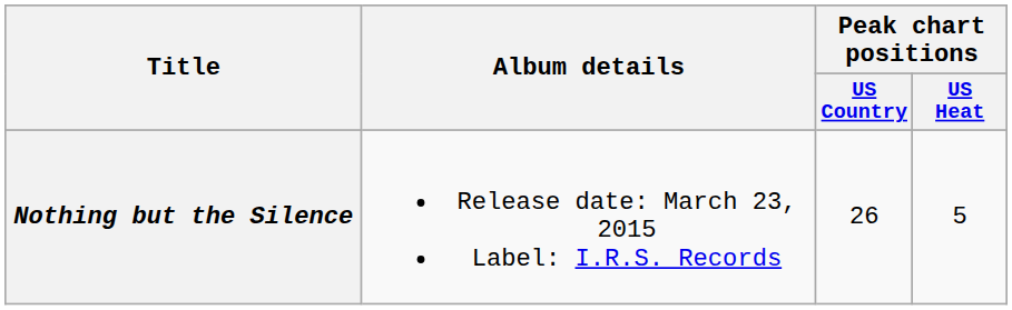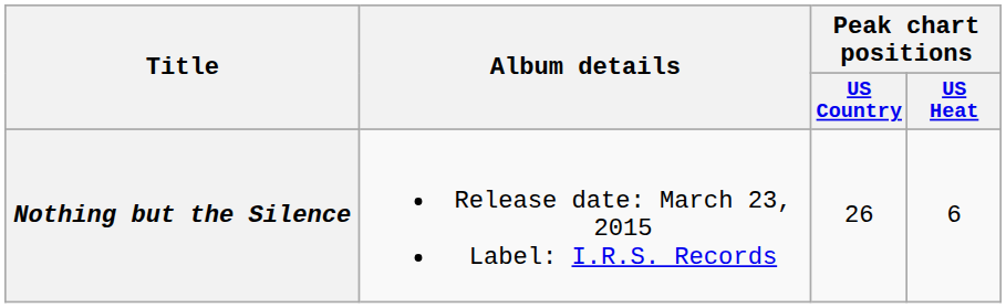 <table class="wikitable plainrowheaders" style="text-align:center;">
 <tr>
 <th rowspan="2" style="width:14em;">Title</th>
 <th rowspan="2" style="width:18em;">Album details</th>
 <th colspan="2">Peak chart<br>positions</th>
 </tr>
 <tr style="font-size:smaller;">
 <th width="45"><a href='#'>US Country</a></th>
 <th width="45"><a href='#'>US Heat</a></th>
 </tr>
 <tr>
 <th scope="row"><em>Nothing but the Silence</em></th>
 <td><br><ul><li>Release date: March 23, 2015</li><li>Label: <a href='#'>I.R.S. Records</a></li></ul></td>
 <td>26</td>
-<td>5</td>
+<td>6</td>
 </tr>
 </table>
